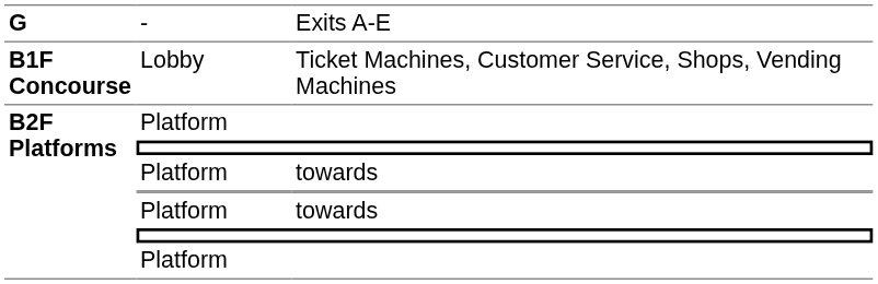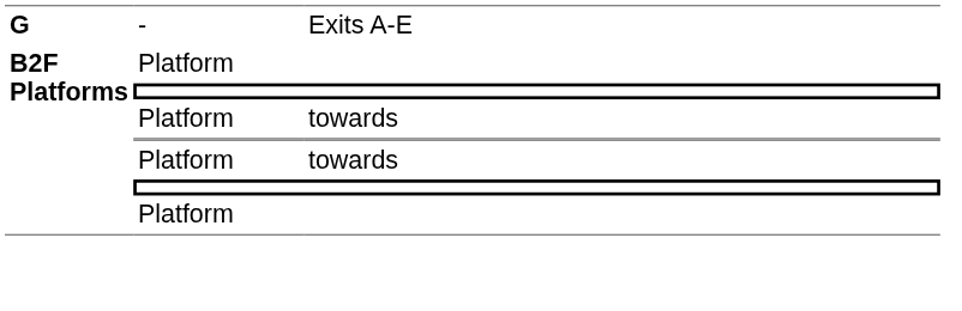 <table table border=0 cellspacing=0 cellpadding=3>
 <tr>
 <td style="border-top:solid 1px gray;" width=50 valign=top><strong>G</strong></td>
 <td style="border-top:solid 1px gray;" width=100 valign=top>-</td>
 <td style="border-top:solid 1px gray;" width=390 valign=top>Exits A-E</td>
-</tr>
-<tr>
-<td style="border-bottom:solid 1px gray; border-top:solid 1px gray;" valign=top width=50><strong>B1F<br>Concourse</strong></td>
-<td style="border-bottom:solid 1px gray; border-top:solid 1px gray;" valign=top width=100>Lobby</td>
-<td style="border-bottom:solid 1px gray; border-top:solid 1px gray;" valign=top width=390>Ticket Machines, Customer Service, Shops, Vending Machines</td>
 </tr>
 <tr>
 <td style="border-bottom:solid 1px gray;" rowspan="6" valign=top><strong>B2F<br>Platforms</strong></td>
 <td>Platform</td>
 <td></td>
 </tr>
 <tr>
 <td style="border-right:solid 2px black;border-left:solid 2px black;border-top:solid 2px black;border-bottom:solid 2px black;text-align:center;" colspan=2></td>
 </tr>
 <tr>
 <td style="border-bottom:solid 1px gray;">Platform</td>
 <td style="border-bottom:solid 1px gray;">  towards  </td>
 </tr>
 <tr>
 <td style="border-top:solid 1px gray;">Platform</td>
 <td style="border-top:solid 1px gray;">  towards   </td>
 </tr>
 <tr>
 <td style="border-right:solid 2px black;border-left:solid 2px black;border-top:solid 2px black;border-bottom:solid 2px black;text-align:center;" colspan=2></td>
 </tr>
 <tr>
 <td style="border-bottom:solid 1px gray;">Platform</td>
 <td style="border-bottom:solid 1px gray;"></td>
 </tr>
 </table>
